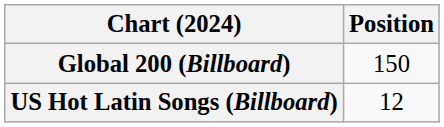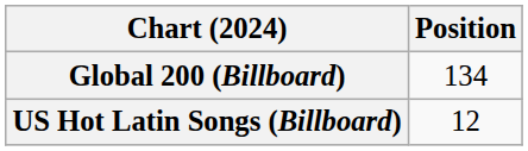 <table class="wikitable sortable plainrowheaders" style="text-align:center">
 <tr>
 <th scope="col">Chart (2024)</th>
 <th scope="col">Position</th>
 </tr>
 <tr>
 <th scope="row">Global 200 (<em>Billboard</em>)</th>
-<td>150</td>
+<td>134</td>
 </tr>
 <tr>
 <th scope="row">US Hot Latin Songs (<em>Billboard</em>)</th>
 <td>12</td>
 </tr>
 </table>
